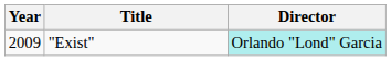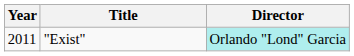 <table class="wikitable" border="1">
 <tr>
 <th>Year</th>
 <th width="175">Title</th>
 <th>Director</th>
 </tr>
 <tr>
-<td>2009</td>
+<td>2011</td>
 <td>"Exist"</td>
 <td style="background: paleturquoise;">Orlando "Lond" Garcia</td>
 </tr>
 </table>
